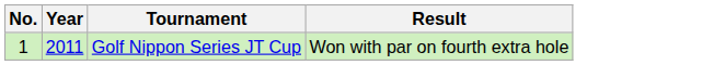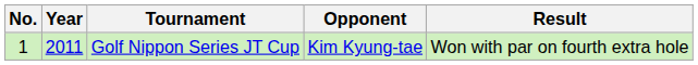 <table class="wikitable" style="font-size:95%;">
 <tr>
 <th>No.</th>
 <th>Year</th>
 <th>Tournament</th>
+<th>Opponent</th>
 <th>Result</th>
 </tr>
 <tr style="background:#D0F0C0;">
 <td align=center>1</td>
 <td><a href='#'>2011</a></td>
 <td><a href='#'>Golf Nippon Series JT Cup</a></td>
+<td> <a href='#'>Kim Kyung-tae</a></td>
 <td>Won with par on fourth extra hole</td>
 </tr>
 </table>
